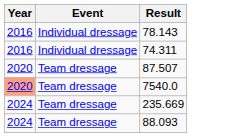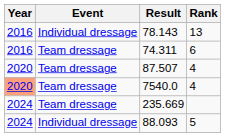 <table class="wikitable">
 <tr>
 <th>Year</th>
 <th>Event</th>
 <th>Result</th>
+<th>Rank</th>
 </tr>
 <tr>
 <td><a href='#'>2016</a></td>
 <td><a href='#'>Individual dressage</a></td>
 <td>78.143</td>
+<td>13</td>
 </tr>
 <tr>
 <td><a href='#'>2016</a></td>
-<td><a href='#'>Individual dressage</a></td>
+<td><a href='#'>Team dressage</a></td>
 <td>74.311</td>
+<td>6</td>
 </tr>
 <tr>
 <td><a href='#'>2020</a></td>
 <td><a href='#'>Team dressage</a></td>
 <td>87.507</td>
+<td>4</td>
 </tr>
 <tr>
 <td style="background: lightsalmon;"><a href='#'>2020</a></td>
 <td><a href='#'>Team dressage</a></td>
 <td>7540.0</td>
+<td>4</td>
 </tr>
 <tr>
 <td><a href='#'>2024</a></td>
 <td><a href='#'>Team dressage</a></td>
 <td>235.669</td>
+<td></td>
 </tr>
 <tr>
 <td><a href='#'>2024</a></td>
-<td><a href='#'>Team dressage</a></td>
+<td><a href='#'>Individual dressage</a></td>
 <td>88.093</td>
+<td>5</td>
 </tr>
 </table>
